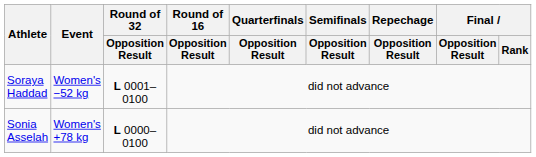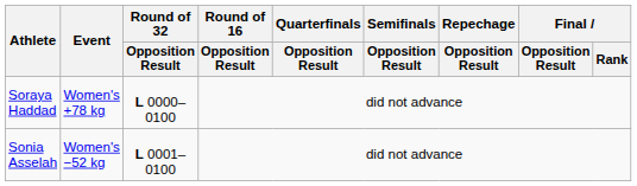 <table class="wikitable" style="font-size:90%">
 <tr>
 <th rowspan="2">Athlete</th>
 <th rowspan="2">Event</th>
 <th>Round of 32</th>
 <th>Round of 16</th>
 <th>Quarterfinals</th>
 <th>Semifinals</th>
 <th>Repechage</th>
 <th colspan=2>Final / </th>
 </tr>
 <tr style="font-size:95%">
 <th>Opposition<br>Result</th>
 <th>Opposition<br>Result</th>
 <th>Opposition<br>Result</th>
 <th>Opposition<br>Result</th>
 <th>Opposition<br>Result</th>
 <th>Opposition<br>Result</th>
 <th>Rank</th>
 </tr>
 <tr align=center>
 <td align=left><a href='#'>Soraya Haddad</a></td>
+<td align=left><a href='#'>Women's +78 kg</a></td>
+<td><br><strong>L</strong> 0000–0100</td>
+<td colspan=6>did not advance</td>
+</tr>
+<tr align=center>
+<td align=left><a href='#'>Sonia Asselah</a></td>
 <td align=left><a href='#'>Women's −52 kg</a></td>
 <td><br><strong>L</strong> 0001–0100</td>
 <td colspan=6>did not advance</td>
 </tr>
-<tr align=center>
-<td align=left><a href='#'>Sonia Asselah</a></td>
-<td align=left><a href='#'>Women's +78 kg</a></td>
-<td><br><strong>L</strong> 0000–0100</td>
-<td colspan=6>did not advance</td>
-</tr>
 </table>
